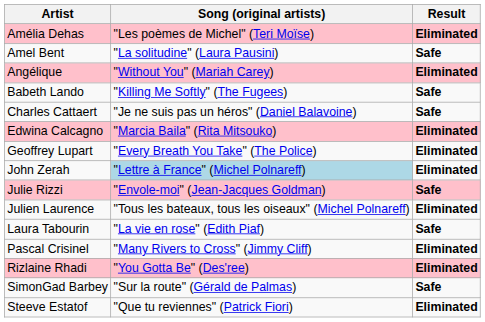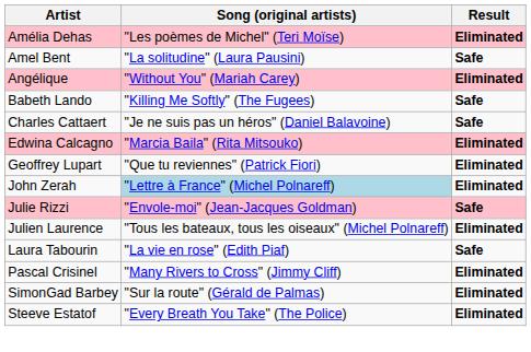 <table class=wikitable>
 <tr>
 <th>Artist</th>
 <th>Song (original artists)</th>
 <th>Result</th>
 </tr>
 <tr style="background:pink;">
 <td>Amélia Dehas</td>
 <td>"Les poèmes de Michel" (<a href='#'>Teri Moïse</a>)</td>
 <td><strong>Eliminated</strong></td>
 </tr>
 <tr>
 <td>Amel Bent</td>
 <td>"<a href='#'>La solitudine</a>" (<a href='#'>Laura Pausini</a>)</td>
 <td><strong>Safe</strong></td>
 </tr>
 <tr style="background:pink;">
 <td>Angélique</td>
 <td>"<a href='#'>Without You</a>" (<a href='#'>Mariah Carey</a>)</td>
 <td><strong>Eliminated</strong></td>
 </tr>
 <tr>
 <td>Babeth Lando</td>
 <td>"<a href='#'>Killing Me Softly</a>" (<a href='#'>The Fugees</a>)</td>
 <td><strong>Safe</strong></td>
 </tr>
 <tr>
 <td>Charles Cattaert</td>
 <td>"Je ne suis pas un héros" (<a href='#'>Daniel Balavoine</a>)</td>
 <td><strong>Safe</strong></td>
 </tr>
 <tr style="background:pink;">
 <td>Edwina Calcagno</td>
 <td>"<a href='#'>Marcia Baila</a>" (<a href='#'>Rita Mitsouko</a>)</td>
 <td><strong>Eliminated</strong></td>
 </tr>
 <tr>
 <td>Geoffrey Lupart</td>
-<td>"<a href='#'>Every Breath You Take</a>" (<a href='#'>The Police</a>)</td>
+<td>"Que tu reviennes" (<a href='#'>Patrick Fiori</a>)</td>
 <td><strong>Eliminated</strong></td>
 </tr>
 <tr>
 <td>John Zerah</td>
 <td style="background: lightblue;">"<a href='#'>Lettre à France</a>" (<a href='#'>Michel Polnareff</a>)</td>
 <td><strong>Eliminated</strong></td>
 </tr>
 <tr style="background:pink;">
 <td>Julie Rizzi</td>
 <td>"<a href='#'>Envole-moi</a>" (<a href='#'>Jean-Jacques Goldman</a>)</td>
 <td><strong>Safe</strong></td>
 </tr>
 <tr>
 <td>Julien Laurence</td>
 <td>"Tous les bateaux, tous les oiseaux" (<a href='#'>Michel Polnareff</a>)</td>
 <td><strong>Eliminated</strong></td>
 </tr>
 <tr>
 <td>Laura Tabourin</td>
 <td>"<a href='#'>La vie en rose</a>" (<a href='#'>Edith Piaf</a>)</td>
 <td><strong>Safe</strong></td>
 </tr>
 <tr>
 <td>Pascal Crisinel</td>
 <td>"<a href='#'>Many Rivers to Cross</a>" (<a href='#'>Jimmy Cliff</a>)</td>
 <td><strong>Eliminated</strong></td>
 </tr>
-<tr style="background:pink;">
-<td>Rizlaine Rhadi</td>
-<td>"<a href='#'>You Gotta Be</a>" (<a href='#'>Des'ree</a>)</td>
+<tr>
+<td>SimonGad Barbey</td>
+<td>"Sur la route" (<a href='#'>Gérald de Palmas</a>)</td>
 <td><strong>Eliminated</strong></td>
 </tr>
 <tr>
-<td>SimonGad Barbey</td>
-<td>"Sur la route" (<a href='#'>Gérald de Palmas</a>)</td>
-<td><strong>Safe</strong></td>
-</tr>
-<tr>
 <td>Steeve Estatof</td>
-<td>"Que tu reviennes" (<a href='#'>Patrick Fiori</a>)</td>
+<td>"<a href='#'>Every Breath You Take</a>" (<a href='#'>The Police</a>)</td>
 <td><strong>Eliminated</strong></td>
 </tr>
 </table>
